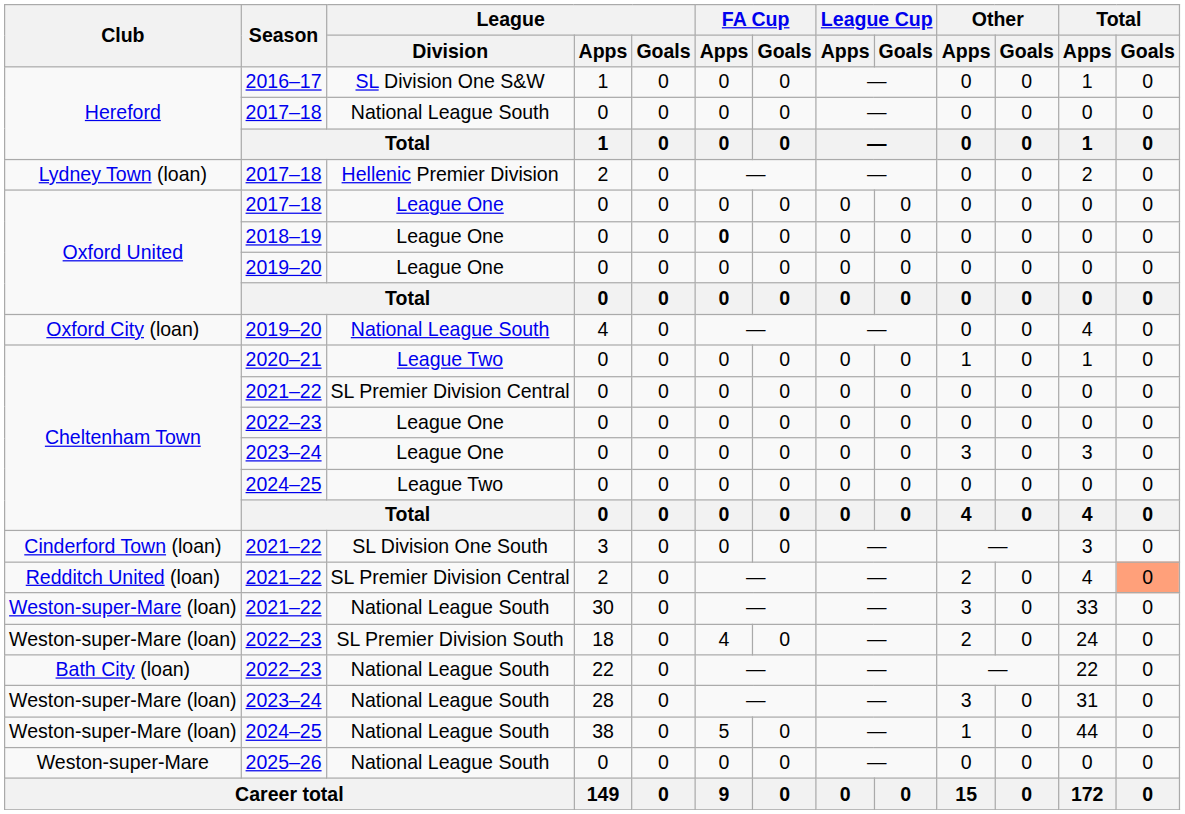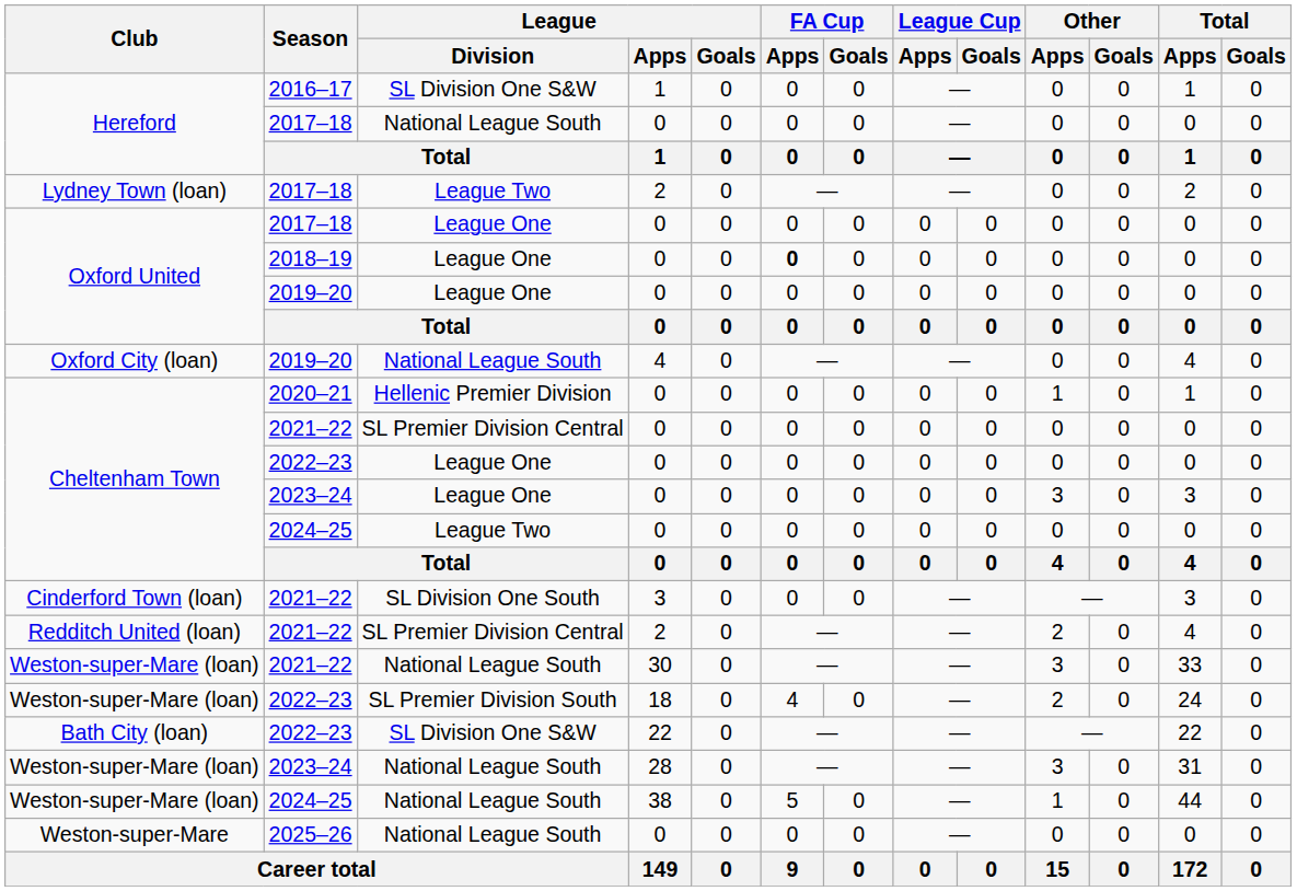 <table class="wikitable" style="text-align: center">
 <tr>
 <th rowspan=2>Club</th>
 <th rowspan=2>Season</th>
 <th colspan=3>League</th>
 <th colspan=2><a href='#'>FA Cup</a></th>
 <th colspan=2><a href='#'>League Cup</a></th>
 <th colspan=2>Other</th>
 <th colspan=2>Total</th>
 </tr>
 <tr>
 <th>Division</th>
 <th>Apps</th>
 <th>Goals</th>
 <th>Apps</th>
 <th>Goals</th>
 <th>Apps</th>
 <th>Goals</th>
 <th>Apps</th>
 <th>Goals</th>
 <th>Apps</th>
 <th>Goals</th>
 </tr>
 <tr>
 <td rowspan=3><a href='#'>Hereford</a></td>
 <td><a href='#'>2016–17</a></td>
 <td><a href='#'>SL</a> Division One S&W</td>
 <td>1</td>
 <td>0</td>
 <td>0</td>
 <td>0</td>
 <td colspan=2>—</td>
 <td>0</td>
 <td>0</td>
 <td>1</td>
 <td>0</td>
 </tr>
 <tr>
 <td><a href='#'>2017–18</a></td>
 <td>National League South</td>
 <td>0</td>
 <td>0</td>
 <td>0</td>
 <td>0</td>
 <td colspan=2>—</td>
 <td>0</td>
 <td>0</td>
 <td>0</td>
 <td>0</td>
 </tr>
 <tr>
 <th colspan=2>Total</th>
 <th>1</th>
 <th>0</th>
 <th>0</th>
 <th>0</th>
 <th colspan=2>—</th>
 <th>0</th>
 <th>0</th>
 <th>1</th>
 <th>0</th>
 </tr>
 <tr>
 <td><a href='#'>Lydney Town</a> (loan)</td>
 <td><a href='#'>2017–18</a></td>
-<td><a href='#'>Hellenic</a> Premier Division</td>
+<td><a href='#'>League Two</a></td>
 <td>2</td>
 <td>0</td>
 <td colspan=2>—</td>
 <td colspan=2>—</td>
 <td>0</td>
 <td>0</td>
 <td>2</td>
 <td>0</td>
 </tr>
 <tr>
 <td rowspan=4><a href='#'>Oxford United</a></td>
 <td><a href='#'>2017–18</a></td>
 <td><a href='#'>League One</a></td>
 <td>0</td>
 <td>0</td>
 <td>0</td>
 <td>0</td>
 <td>0</td>
 <td>0</td>
 <td>0</td>
 <td>0</td>
 <td>0</td>
 <td>0</td>
 </tr>
 <tr>
 <td><a href='#'>2018–19</a></td>
 <td>League One</td>
 <td>0</td>
 <td>0</td>
 <td><strong>0</strong></td>
 <td>0</td>
 <td>0</td>
 <td>0</td>
 <td>0</td>
 <td>0</td>
 <td>0</td>
 <td>0</td>
 </tr>
 <tr>
 <td><a href='#'>2019–20</a></td>
 <td>League One</td>
 <td>0</td>
 <td>0</td>
 <td>0</td>
 <td>0</td>
 <td>0</td>
 <td>0</td>
 <td>0</td>
 <td>0</td>
 <td>0</td>
 <td>0</td>
 </tr>
 <tr>
 <th colspan=2>Total</th>
 <th>0</th>
 <th>0</th>
 <th>0</th>
 <th>0</th>
 <th>0</th>
 <th>0</th>
 <th>0</th>
 <th>0</th>
 <th>0</th>
 <th>0</th>
 </tr>
 <tr>
 <td><a href='#'>Oxford City</a> (loan)</td>
 <td><a href='#'>2019–20</a></td>
 <td><a href='#'>National League South</a></td>
 <td>4</td>
 <td>0</td>
 <td colspan=2>—</td>
 <td colspan=2>—</td>
 <td>0</td>
 <td>0</td>
 <td>4</td>
 <td>0</td>
 </tr>
 <tr>
 <td rowspan=6><a href='#'>Cheltenham Town</a></td>
 <td><a href='#'>2020–21</a></td>
-<td><a href='#'>League Two</a></td>
+<td><a href='#'>Hellenic</a> Premier Division</td>
 <td>0</td>
 <td>0</td>
 <td>0</td>
 <td>0</td>
 <td>0</td>
 <td>0</td>
 <td>1</td>
 <td>0</td>
 <td>1</td>
 <td>0</td>
 </tr>
 <tr>
 <td><a href='#'>2021–22</a></td>
 <td>SL Premier Division Central</td>
 <td>0</td>
 <td>0</td>
 <td>0</td>
 <td>0</td>
 <td>0</td>
 <td>0</td>
 <td>0</td>
 <td>0</td>
 <td>0</td>
 <td>0</td>
 </tr>
 <tr>
 <td><a href='#'>2022–23</a></td>
 <td>League One</td>
 <td>0</td>
 <td>0</td>
 <td>0</td>
 <td>0</td>
 <td>0</td>
 <td>0</td>
 <td>0</td>
 <td>0</td>
 <td>0</td>
 <td>0</td>
 </tr>
 <tr>
 <td><a href='#'>2023–24</a></td>
 <td>League One</td>
 <td>0</td>
 <td>0</td>
 <td>0</td>
 <td>0</td>
 <td>0</td>
 <td>0</td>
 <td>3</td>
 <td>0</td>
 <td>3</td>
 <td>0</td>
 </tr>
 <tr>
 <td><a href='#'>2024–25</a></td>
 <td>League Two</td>
 <td>0</td>
 <td>0</td>
 <td>0</td>
 <td>0</td>
 <td>0</td>
 <td>0</td>
 <td>0</td>
 <td>0</td>
 <td>0</td>
 <td>0</td>
 </tr>
 <tr>
 <th colspan=2>Total</th>
 <th>0</th>
 <th>0</th>
 <th>0</th>
 <th>0</th>
 <th>0</th>
 <th>0</th>
 <th>4</th>
 <th>0</th>
 <th>4</th>
 <th>0</th>
 </tr>
 <tr>
 <td><a href='#'>Cinderford Town</a> (loan)</td>
 <td><a href='#'>2021–22</a></td>
 <td>SL Division One South</td>
 <td>3</td>
 <td>0</td>
 <td>0</td>
 <td>0</td>
 <td colspan=2>—</td>
 <td colspan=2>—</td>
 <td>3</td>
 <td>0</td>
 </tr>
 <tr>
 <td><a href='#'>Redditch United</a> (loan)</td>
 <td><a href='#'>2021–22</a></td>
 <td>SL Premier Division Central</td>
 <td>2</td>
 <td>0</td>
 <td colspan=2>—</td>
 <td colspan=2>—</td>
 <td>2</td>
 <td>0</td>
 <td>4</td>
-<td style="background: lightsalmon;">0</td>
+<td>0</td>
 </tr>
 <tr>
 <td><a href='#'>Weston-super-Mare</a> (loan)</td>
 <td><a href='#'>2021–22</a></td>
 <td>National League South</td>
 <td>30</td>
 <td>0</td>
 <td colspan=2>—</td>
 <td colspan=2>—</td>
 <td>3</td>
 <td>0</td>
 <td>33</td>
 <td>0</td>
 </tr>
 <tr>
 <td>Weston-super-Mare (loan)</td>
 <td><a href='#'>2022–23</a></td>
 <td>SL Premier Division South</td>
 <td>18</td>
 <td>0</td>
 <td>4</td>
 <td>0</td>
 <td colspan=2>—</td>
 <td>2</td>
 <td>0</td>
 <td>24</td>
 <td>0</td>
 </tr>
 <tr>
 <td><a href='#'>Bath City</a> (loan)</td>
 <td><a href='#'>2022–23</a></td>
-<td>National League South</td>
+<td><a href='#'>SL</a> Division One S&W</td>
 <td>22</td>
 <td>0</td>
 <td colspan=2>—</td>
 <td colspan=2>—</td>
 <td colspan=2>—</td>
 <td>22</td>
 <td>0</td>
 </tr>
 <tr>
 <td>Weston-super-Mare (loan)</td>
 <td><a href='#'>2023–24</a></td>
 <td>National League South</td>
 <td>28</td>
 <td>0</td>
 <td colspan=2>—</td>
 <td colspan=2>—</td>
 <td>3</td>
 <td>0</td>
 <td>31</td>
 <td>0</td>
 </tr>
 <tr>
 <td>Weston-super-Mare (loan)</td>
 <td><a href='#'>2024–25</a></td>
 <td>National League South</td>
 <td>38</td>
 <td>0</td>
 <td>5</td>
 <td>0</td>
 <td colspan=2>—</td>
 <td>1</td>
 <td>0</td>
 <td>44</td>
 <td>0</td>
 </tr>
 <tr>
 <td>Weston-super-Mare</td>
 <td><a href='#'>2025–26</a></td>
 <td>National League South</td>
 <td>0</td>
 <td>0</td>
 <td>0</td>
 <td>0</td>
 <td colspan=2>—</td>
 <td>0</td>
 <td>0</td>
 <td>0</td>
 <td>0</td>
 </tr>
 <tr>
 <th colspan=3>Career total</th>
 <th>149</th>
 <th>0</th>
 <th>9</th>
 <th>0</th>
 <th>0</th>
 <th>0</th>
 <th>15</th>
 <th>0</th>
 <th>172</th>
 <th>0</th>
 </tr>
 </table>
